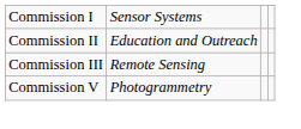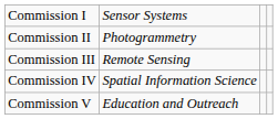 <table class="wikitable">
 <tr>
 <td>Commission I</td>
 <td><em>Sensor Systems</em></td>
 <td></td>
 <td></td>
 </tr>
 <tr>
 <td>Commission II</td>
-<td><em>Education and Outreach</em></td>
+<td><em>Photogrammetry</em></td>
 <td></td>
 <td></td>
 </tr>
 <tr>
 <td>Commission III</td>
 <td><em>Remote Sensing</em></td>
 <td></td>
 <td></td>
 </tr>
 <tr>
+<td>Commission IV</td>
+<td><em>Spatial Information Science</em></td>
+<td></td>
+<td></td>
+</tr>
+<tr>
 <td>Commission V</td>
-<td><em>Photogrammetry</em></td>
+<td><em>Education and Outreach</em></td>
 <td></td>
 <td></td>
 </tr>
 </table>
